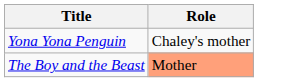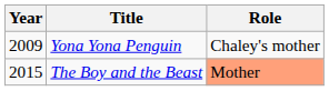 <table class="wikitable">
 <tr>
+<th>Year</th>
 <th>Title</th>
 <th>Role</th>
 </tr>
 <tr>
+<td>2009</td>
 <td><em><a href='#'>Yona Yona Penguin</a></em></td>
 <td>Chaley's mother</td>
 </tr>
 <tr>
+<td>2015</td>
 <td><em><a href='#'>The Boy and the Beast</a></em></td>
 <td style="background: lightsalmon;">Mother</td>
 </tr>
 </table>
